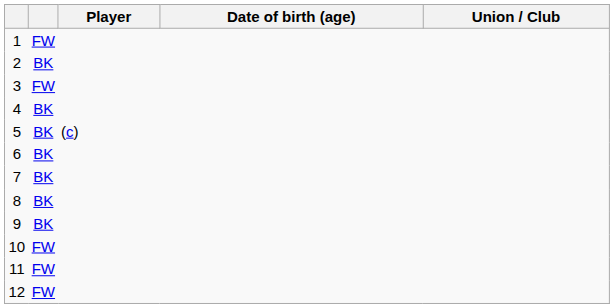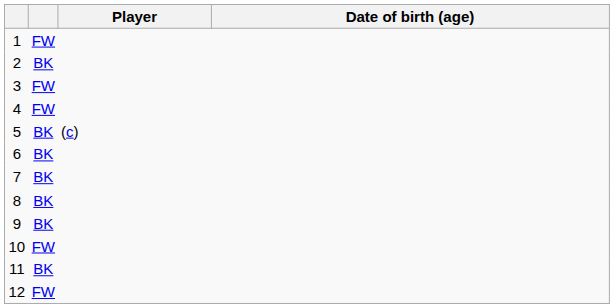 <table class="sortable wikitable plainrowheaders" style="font-size:95%; width: 98%">
 <tr>
 <th scope="col" style="width:4%"></th>
 <th scope="col" style="width:4%"></th>
 <th scope="col">Player</th>
 <th scope="col">Date of birth (age)</th>
-<th scope="col">Union / Club</th>
 </tr>
 <tr>
 <td style="text-align:center; border:0">1</td>
 <td style="text-align:center; border:0"><a href='#'>FW</a></td>
 <td style="text-align:left; border:0"></td>
 <td style="text-align:left; border:0"></td>
-<td style="text-align:left; border:0"> </td>
 </tr>
 <tr>
 <td style="text-align:center; border:0">2</td>
 <td style="text-align:center; border:0"><a href='#'>BK</a></td>
 <td style="text-align:left; border:0"></td>
 <td style="text-align:left; border:0"></td>
-<td style="text-align:left; border:0"> </td>
 </tr>
 <tr>
 <td style="text-align:center; border:0">3</td>
 <td style="text-align:center; border:0"><a href='#'>FW</a></td>
 <td style="text-align:left; border:0"></td>
 <td style="text-align:left; border:0"></td>
-<td style="text-align:left; border:0"> </td>
 </tr>
 <tr>
 <td style="text-align:center; border:0">4</td>
-<td style="text-align:center; border:0"><a href='#'>BK</a></td>
+<td style="text-align:center; border:0"><a href='#'>FW</a></td>
 <td style="text-align:left; border:0"></td>
 <td style="text-align:left; border:0"></td>
-<td style="text-align:left; border:0"> </td>
 </tr>
 <tr>
 <td style="text-align:center; border:0">5</td>
 <td style="text-align:center; border:0"><a href='#'>BK</a></td>
 <td style="text-align:left; border:0"> (<a href='#'>c</a>)</td>
 <td style="text-align:left; border:0"></td>
-<td style="text-align:left; border:0"> </td>
 </tr>
 <tr>
 <td style="text-align:center; border:0">6</td>
 <td style="text-align:center; border:0"><a href='#'>BK</a></td>
 <td style="text-align:left; border:0"></td>
 <td style="text-align:left; border:0"></td>
-<td style="text-align:left; border:0"> </td>
 </tr>
 <tr>
 <td style="text-align:center; border:0">7</td>
 <td style="text-align:center; border:0"><a href='#'>BK</a></td>
 <td style="text-align:left; border:0"></td>
 <td style="text-align:left; border:0"></td>
-<td style="text-align:left; border:0"> </td>
 </tr>
 <tr>
 <td style="text-align:center; border:0">8</td>
 <td style="text-align:center; border:0"><a href='#'>BK</a></td>
 <td style="text-align:left; border:0"></td>
 <td style="text-align:left; border:0"></td>
-<td style="text-align:left; border:0"> </td>
 </tr>
 <tr>
 <td style="text-align:center; border:0">9</td>
 <td style="text-align:center; border:0"><a href='#'>BK</a></td>
 <td style="text-align:left; border:0"></td>
 <td style="text-align:left; border:0"></td>
-<td style="text-align:left; border:0"> </td>
 </tr>
 <tr>
 <td style="text-align:center; border:0">10</td>
 <td style="text-align:center; border:0"><a href='#'>FW</a></td>
 <td style="text-align:left; border:0"></td>
 <td style="text-align:left; border:0"></td>
-<td style="text-align:left; border:0"> </td>
 </tr>
 <tr>
 <td style="text-align:center; border:0">11</td>
-<td style="text-align:center; border:0"><a href='#'>FW</a></td>
+<td style="text-align:center; border:0"><a href='#'>BK</a></td>
 <td style="text-align:left; border:0"></td>
 <td style="text-align:left; border:0"></td>
-<td style="text-align:left; border:0"> </td>
 </tr>
 <tr>
 <td style="text-align:center; border:0">12</td>
 <td style="text-align:center; border:0"><a href='#'>FW</a></td>
 <td style="text-align:left; border:0"></td>
 <td style="text-align:left; border:0"></td>
-<td style="text-align:left; border:0"> </td>
 </tr>
 </table>
